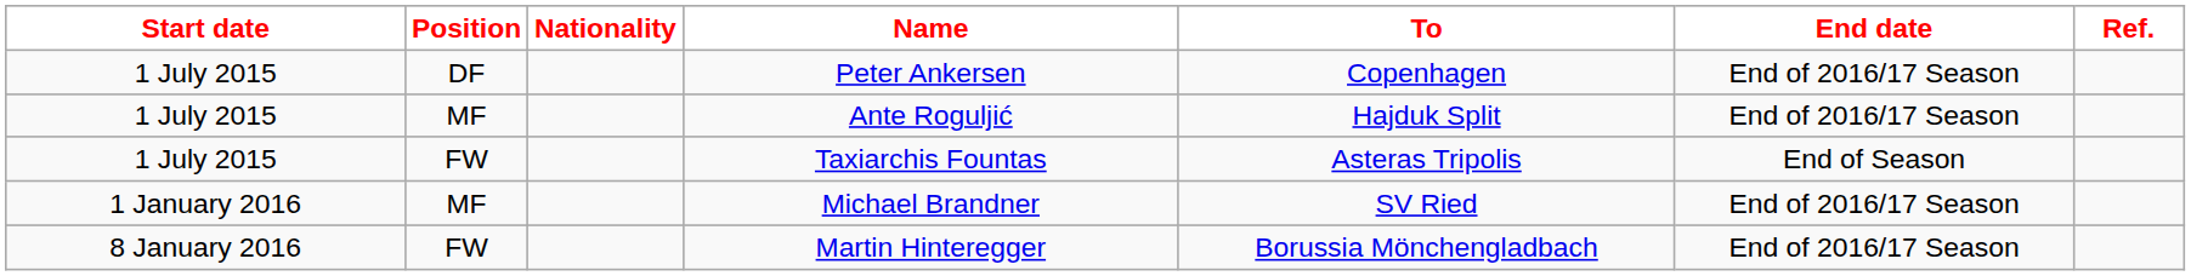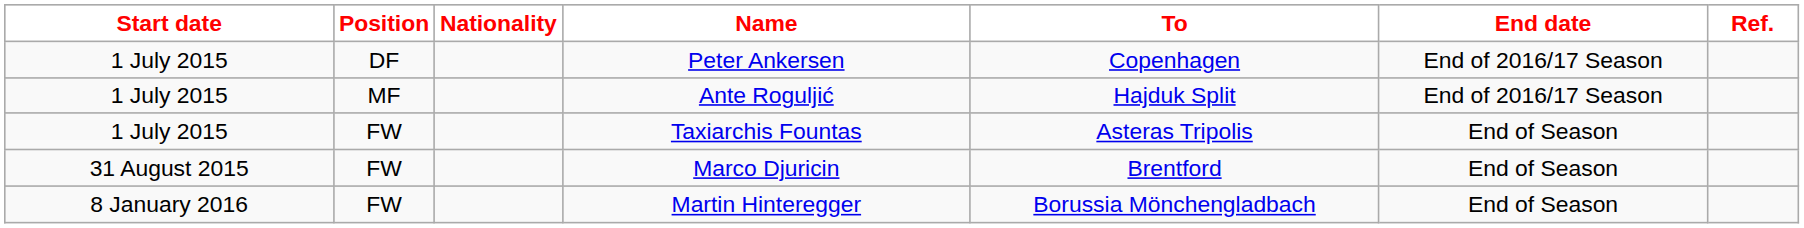 <table class="wikitable"  style="text-align:center; font-size:90%; ">
 <tr>
 <th style="background:#FFFFFF; color:#FF0000; width:200px;">Start date</th>
 <th style="background:#FFFFFF; color:#FF0000; width:50px;">Position</th>
 <th style="background:#FFFFFF; color:#FF0000; width:50px;">Nationality</th>
 <th style="background:#FFFFFF; color:#FF0000; width:250px;">Name</th>
 <th style="background:#FFFFFF; color:#FF0000; width:250px;">To</th>
 <th style="background:#FFFFFF; color:#FF0000; width:200px;">End date</th>
 <th style="background:#FFFFFF; color:#FF0000; width:50px;">Ref.</th>
 </tr>
 <tr>
 <td>1 July 2015</td>
 <td>DF</td>
 <td></td>
 <td><a href='#'>Peter Ankersen</a></td>
 <td><a href='#'>Copenhagen</a></td>
 <td>End of 2016/17 Season</td>
 <td></td>
 </tr>
 <tr>
 <td>1 July 2015</td>
 <td>MF</td>
 <td></td>
 <td><a href='#'>Ante Roguljić</a></td>
 <td><a href='#'>Hajduk Split</a></td>
 <td>End of 2016/17 Season</td>
 <td></td>
 </tr>
 <tr>
 <td>1 July 2015</td>
 <td>FW</td>
 <td></td>
 <td><a href='#'>Taxiarchis Fountas</a></td>
 <td><a href='#'>Asteras Tripolis</a></td>
 <td>End of Season</td>
 <td></td>
 </tr>
 <tr>
-<td>1 January 2016</td>
-<td>MF</td>
+<td>31 August 2015</td>
+<td>FW</td>
 <td></td>
-<td><a href='#'>Michael Brandner</a></td>
-<td><a href='#'>SV Ried</a></td>
-<td>End of 2016/17 Season</td>
+<td><a href='#'>Marco Djuricin</a></td>
+<td><a href='#'>Brentford</a></td>
+<td>End of Season</td>
 <td></td>
 </tr>
 <tr>
 <td>8 January 2016</td>
 <td>FW</td>
 <td></td>
 <td><a href='#'>Martin Hinteregger</a></td>
 <td><a href='#'>Borussia Mönchengladbach</a></td>
-<td>End of 2016/17 Season</td>
+<td>End of Season</td>
 <td></td>
 </tr>
 </table>
